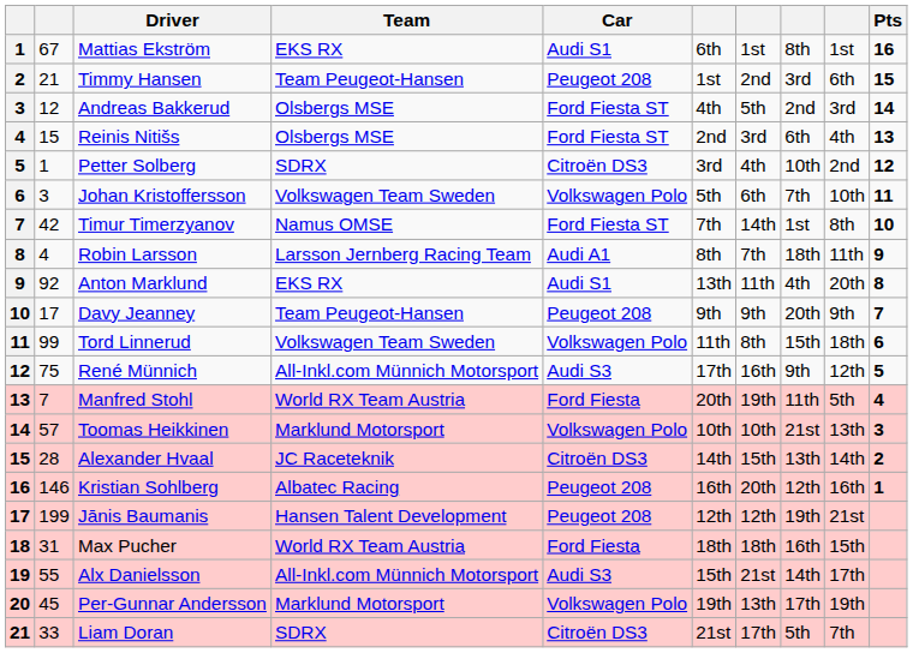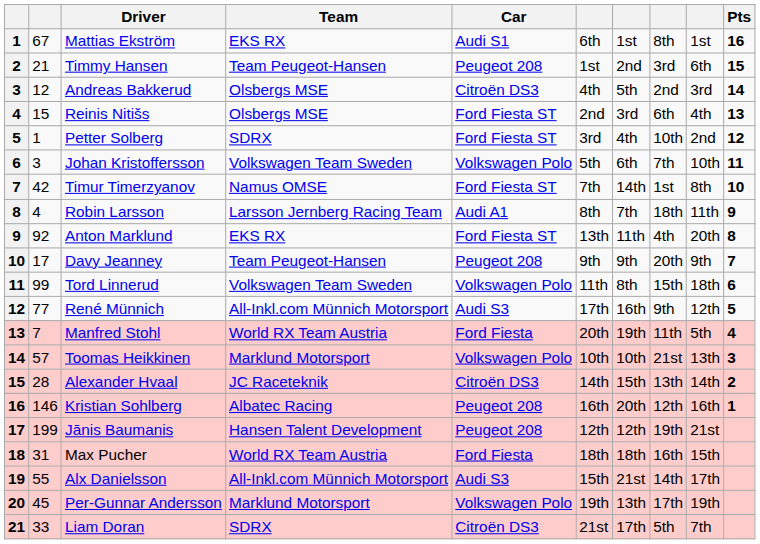 <table class=wikitable style="font-size:95%">
 <tr>
 <th></th>
 <th></th>
 <th>Driver</th>
 <th>Team</th>
 <th>Car</th>
 <th></th>
 <th></th>
 <th></th>
 <th></th>
 <th>Pts</th>
 </tr>
 <tr>
 <th>1</th>
 <td>67</td>
 <td> <a href='#'>Mattias Ekström</a></td>
 <td><a href='#'>EKS RX</a></td>
 <td><a href='#'>Audi S1</a></td>
 <td>6th</td>
 <td>1st</td>
 <td>8th</td>
 <td>1st</td>
 <td><strong>16</strong></td>
 </tr>
 <tr>
 <th>2</th>
 <td>21</td>
 <td> <a href='#'>Timmy Hansen</a></td>
 <td><a href='#'>Team Peugeot-Hansen</a></td>
 <td><a href='#'>Peugeot 208</a></td>
 <td>1st</td>
 <td>2nd</td>
 <td>3rd</td>
 <td>6th</td>
 <td><strong>15</strong></td>
 </tr>
 <tr>
 <th>3</th>
 <td>12</td>
 <td> <a href='#'>Andreas Bakkerud</a></td>
 <td><a href='#'>Olsbergs MSE</a></td>
-<td><a href='#'>Ford Fiesta ST</a></td>
+<td><a href='#'>Citroën DS3</a></td>
 <td>4th</td>
 <td>5th</td>
 <td>2nd</td>
 <td>3rd</td>
 <td><strong>14</strong></td>
 </tr>
 <tr>
 <th>4</th>
 <td>15</td>
 <td> <a href='#'>Reinis Nitišs</a></td>
 <td><a href='#'>Olsbergs MSE</a></td>
 <td><a href='#'>Ford Fiesta ST</a></td>
 <td>2nd</td>
 <td>3rd</td>
 <td>6th</td>
 <td>4th</td>
 <td><strong>13</strong></td>
 </tr>
 <tr>
 <th>5</th>
 <td>1</td>
 <td> <a href='#'>Petter Solberg</a></td>
 <td><a href='#'>SDRX</a></td>
-<td><a href='#'>Citroën DS3</a></td>
+<td><a href='#'>Ford Fiesta ST</a></td>
 <td>3rd</td>
 <td>4th</td>
 <td>10th</td>
 <td>2nd</td>
 <td><strong>12</strong></td>
 </tr>
 <tr>
 <th>6</th>
 <td>3</td>
 <td> <a href='#'>Johan Kristoffersson</a></td>
 <td><a href='#'>Volkswagen Team Sweden</a></td>
 <td><a href='#'>Volkswagen Polo</a></td>
 <td>5th</td>
 <td>6th</td>
 <td>7th</td>
 <td>10th</td>
 <td><strong>11</strong></td>
 </tr>
 <tr>
 <th>7</th>
 <td>42</td>
 <td> <a href='#'>Timur Timerzyanov</a></td>
 <td><a href='#'>Namus OMSE</a></td>
 <td><a href='#'>Ford Fiesta ST</a></td>
 <td>7th</td>
 <td>14th</td>
 <td>1st</td>
 <td>8th</td>
 <td><strong>10</strong></td>
 </tr>
 <tr>
 <th>8</th>
 <td>4</td>
 <td> <a href='#'>Robin Larsson</a></td>
 <td><a href='#'>Larsson Jernberg Racing Team</a></td>
 <td><a href='#'>Audi A1</a></td>
 <td>8th</td>
 <td>7th</td>
 <td>18th</td>
 <td>11th</td>
 <td><strong>9</strong></td>
 </tr>
 <tr>
 <th>9</th>
 <td>92</td>
 <td> <a href='#'>Anton Marklund</a></td>
 <td><a href='#'>EKS RX</a></td>
-<td><a href='#'>Audi S1</a></td>
+<td><a href='#'>Ford Fiesta ST</a></td>
 <td>13th</td>
 <td>11th</td>
 <td>4th</td>
 <td>20th</td>
 <td><strong>8</strong></td>
 </tr>
 <tr>
 <th>10</th>
 <td>17</td>
 <td> <a href='#'>Davy Jeanney</a></td>
 <td><a href='#'>Team Peugeot-Hansen</a></td>
 <td><a href='#'>Peugeot 208</a></td>
 <td>9th</td>
 <td>9th</td>
 <td>20th</td>
 <td>9th</td>
 <td><strong>7</strong></td>
 </tr>
 <tr>
 <th>11</th>
 <td>99</td>
 <td> <a href='#'>Tord Linnerud</a></td>
 <td><a href='#'>Volkswagen Team Sweden</a></td>
 <td><a href='#'>Volkswagen Polo</a></td>
 <td>11th</td>
 <td>8th</td>
 <td>15th</td>
 <td>18th</td>
 <td><strong>6</strong></td>
 </tr>
 <tr>
 <th>12</th>
-<td>75</td>
+<td>77</td>
 <td> <a href='#'>René Münnich</a></td>
 <td><a href='#'>All-Inkl.com Münnich Motorsport</a></td>
 <td><a href='#'>Audi S3</a></td>
 <td>17th</td>
 <td>16th</td>
 <td>9th</td>
 <td>12th</td>
 <td><strong>5</strong></td>
 </tr>
 <tr>
 <th style="background:#ffcccc;">13</th>
 <td style="background:#ffcccc;">7</td>
 <td style="background:#ffcccc;"> <a href='#'>Manfred Stohl</a></td>
 <td style="background:#ffcccc;"><a href='#'>World RX Team Austria</a></td>
 <td style="background:#ffcccc;"><a href='#'>Ford Fiesta</a></td>
 <td style="background:#ffcccc;">20th</td>
 <td style="background:#ffcccc;">19th</td>
 <td style="background:#ffcccc;">11th</td>
 <td style="background:#ffcccc;">5th</td>
 <td style="background:#ffcccc;"><strong>4</strong></td>
 </tr>
 <tr>
 <th style="background:#ffcccc;">14</th>
 <td style="background:#ffcccc;">57</td>
 <td style="background:#ffcccc;"> <a href='#'>Toomas Heikkinen</a></td>
 <td style="background:#ffcccc;"><a href='#'>Marklund Motorsport</a></td>
 <td style="background:#ffcccc;"><a href='#'>Volkswagen Polo</a></td>
 <td style="background:#ffcccc;">10th</td>
 <td style="background:#ffcccc;">10th</td>
 <td style="background:#ffcccc;">21st</td>
 <td style="background:#ffcccc;">13th</td>
 <td style="background:#ffcccc;"><strong>3</strong></td>
 </tr>
 <tr>
 <th style="background:#ffcccc;">15</th>
 <td style="background:#ffcccc;">28</td>
 <td style="background:#ffcccc;"> <a href='#'>Alexander Hvaal</a></td>
 <td style="background:#ffcccc;"><a href='#'>JC Raceteknik</a></td>
 <td style="background:#ffcccc;"><a href='#'>Citroën DS3</a></td>
 <td style="background:#ffcccc;">14th</td>
 <td style="background:#ffcccc;">15th</td>
 <td style="background:#ffcccc;">13th</td>
 <td style="background:#ffcccc;">14th</td>
 <td style="background:#ffcccc;"><strong>2</strong></td>
 </tr>
 <tr>
 <th style="background:#ffcccc;">16</th>
 <td style="background:#ffcccc;">146</td>
 <td style="background:#ffcccc;"> <a href='#'>Kristian Sohlberg</a></td>
 <td style="background:#ffcccc;"><a href='#'>Albatec Racing</a></td>
 <td style="background:#ffcccc;"><a href='#'>Peugeot 208</a></td>
 <td style="background:#ffcccc;">16th</td>
 <td style="background:#ffcccc;">20th</td>
 <td style="background:#ffcccc;">12th</td>
 <td style="background:#ffcccc;">16th</td>
 <td style="background:#ffcccc;"><strong>1</strong></td>
 </tr>
 <tr>
 <th style="background:#ffcccc;">17</th>
 <td style="background:#ffcccc;">199</td>
 <td style="background:#ffcccc;"> <a href='#'>Jānis Baumanis</a></td>
 <td style="background:#ffcccc;"><a href='#'>Hansen Talent Development</a></td>
 <td style="background:#ffcccc;"><a href='#'>Peugeot 208</a></td>
 <td style="background:#ffcccc;">12th</td>
 <td style="background:#ffcccc;">12th</td>
 <td style="background:#ffcccc;">19th</td>
 <td style="background:#ffcccc;">21st</td>
 <td style="background:#ffcccc;"></td>
 </tr>
 <tr>
 <th style="background:#ffcccc;">18</th>
 <td style="background:#ffcccc;">31</td>
 <td style="background:#ffcccc;"> Max Pucher</td>
 <td style="background:#ffcccc;"><a href='#'>World RX Team Austria</a></td>
 <td style="background:#ffcccc;"><a href='#'>Ford Fiesta</a></td>
 <td style="background:#ffcccc;">18th</td>
 <td style="background:#ffcccc;">18th</td>
 <td style="background:#ffcccc;">16th</td>
 <td style="background:#ffcccc;">15th</td>
 <td style="background:#ffcccc;"></td>
 </tr>
 <tr>
 <th style="background:#ffcccc;">19</th>
 <td style="background:#ffcccc;">55</td>
 <td style="background:#ffcccc;"> <a href='#'>Alx Danielsson</a></td>
 <td style="background:#ffcccc;"><a href='#'>All-Inkl.com Münnich Motorsport</a></td>
 <td style="background:#ffcccc;"><a href='#'>Audi S3</a></td>
 <td style="background:#ffcccc;">15th</td>
 <td style="background:#ffcccc;">21st</td>
 <td style="background:#ffcccc;">14th</td>
 <td style="background:#ffcccc;">17th</td>
 <td style="background:#ffcccc;"></td>
 </tr>
 <tr>
 <th style="background:#ffcccc;">20</th>
 <td style="background:#ffcccc;">45</td>
 <td style="background:#ffcccc;"> <a href='#'>Per-Gunnar Andersson</a></td>
 <td style="background:#ffcccc;"><a href='#'>Marklund Motorsport</a></td>
 <td style="background:#ffcccc;"><a href='#'>Volkswagen Polo</a></td>
 <td style="background:#ffcccc;">19th</td>
 <td style="background:#ffcccc;">13th</td>
 <td style="background:#ffcccc;">17th</td>
 <td style="background:#ffcccc;">19th</td>
 <td style="background:#ffcccc;"></td>
 </tr>
 <tr>
 <th style="background:#ffcccc;">21</th>
 <td style="background:#ffcccc;">33</td>
 <td style="background:#ffcccc;"> <a href='#'>Liam Doran</a></td>
 <td style="background:#ffcccc;"><a href='#'>SDRX</a></td>
 <td style="background:#ffcccc;"><a href='#'>Citroën DS3</a></td>
 <td style="background:#ffcccc;">21st</td>
 <td style="background:#ffcccc;">17th</td>
 <td style="background:#ffcccc;">5th</td>
 <td style="background:#ffcccc;">7th</td>
 <td style="background:#ffcccc;"></td>
 </tr>
 </table>
